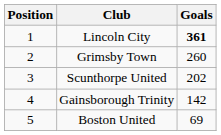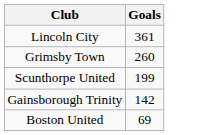 <table class="wikitable sortable" style="text-align: center;">
 <tr>
-<th>Position</th>
 <th>Club</th>
 <th>Goals</th>
 </tr>
 <tr>
-<td>1</td>
 <td>Lincoln City</td>
-<td><strong>361</strong></td>
+<td>361</td>
 </tr>
 <tr>
-<td>2</td>
 <td>Grimsby Town</td>
 <td>260</td>
 </tr>
 <tr>
-<td>3</td>
 <td>Scunthorpe United</td>
-<td>202</td>
+<td>199</td>
 </tr>
 <tr>
-<td>4</td>
 <td>Gainsborough Trinity</td>
 <td>142</td>
 </tr>
 <tr>
-<td>5</td>
 <td>Boston United</td>
 <td>69</td>
 </tr>
 </table>
